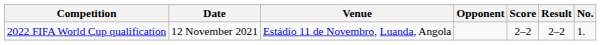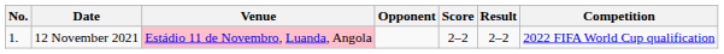 <table class="wikitable sortable">
 <tr>
-<th>Competition</th>
+<th>No.</th>
 <th>Date</th>
 <th>Venue</th>
 <th>Opponent</th>
 <th>Score</th>
 <th>Result</th>
-<th>No.</th>
+<th>Competition</th>
 </tr>
 <tr>
-<td><a href='#'>2022 FIFA World Cup qualification</a></td>
+<td>1.</td>
 <td>12 November 2021</td>
-<td><a href='#'>Estádio 11 de Novembro</a>, <a href='#'>Luanda</a>, Angola</td>
+<td style="background: pink;"><a href='#'>Estádio 11 de Novembro</a>, <a href='#'>Luanda</a>, Angola</td>
 <td></td>
 <td align=center>2–2</td>
 <td align=center>2–2</td>
-<td>1.</td>
+<td><a href='#'>2022 FIFA World Cup qualification</a></td>
 </tr>
 </table>
